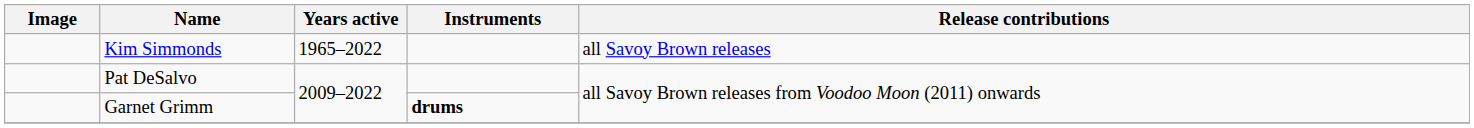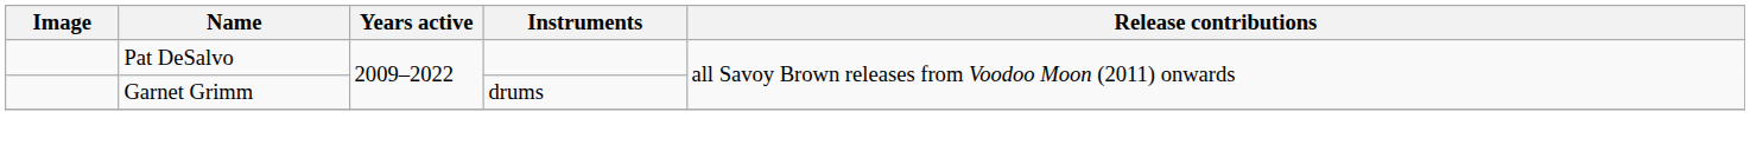 <table class="wikitable" border="1" width=100%>
 <tr>
 <th width="75">Image</th>
 <th width="160">Name</th>
 <th width="90">Years active</th>
 <th width="140">Instruments</th>
 <th>Release contributions</th>
-</tr>
-<tr>
-<td></td>
-<td><a href='#'>Kim Simmonds</a></td>
-<td>1965–2022 </td>
-<td></td>
-<td>all <a href='#'>Savoy Brown releases</a></td>
 </tr>
 <tr>
 <td></td>
 <td>Pat DeSalvo</td>
 <td rowspan="2">2009–2022</td>
 <td></td>
 <td rowspan="2">all Savoy Brown releases from <em>Voodoo Moon</em> (2011) onwards</td>
 </tr>
 <tr>
 <td></td>
 <td>Garnet Grimm</td>
-<td><strong>drums</strong></td>
+<td>drums</td>
 </tr>
 <tr>
 </tr>
 </table>
